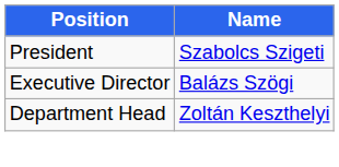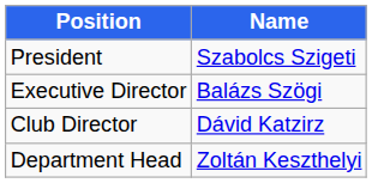 <table class="wikitable">
 <tr>
 <th style="color:#FFFFFF; background:#2B65EC">Position</th>
 <th style="color:#FFFFFF; background:#2B65EC">Name</th>
 </tr>
 <tr>
 <td>President</td>
 <td> <a href='#'>Szabolcs Szigeti</a></td>
 </tr>
 <tr>
 <td>Executive Director</td>
 <td> <a href='#'>Balázs Szögi</a></td>
 </tr>
 <tr>
+<td>Club Director</td>
+<td> <a href='#'>Dávid Katzirz</a></td>
+</tr>
+<tr>
 <td>Department Head</td>
 <td> <a href='#'>Zoltán Keszthelyi</a></td>
 </tr>
 </table>
